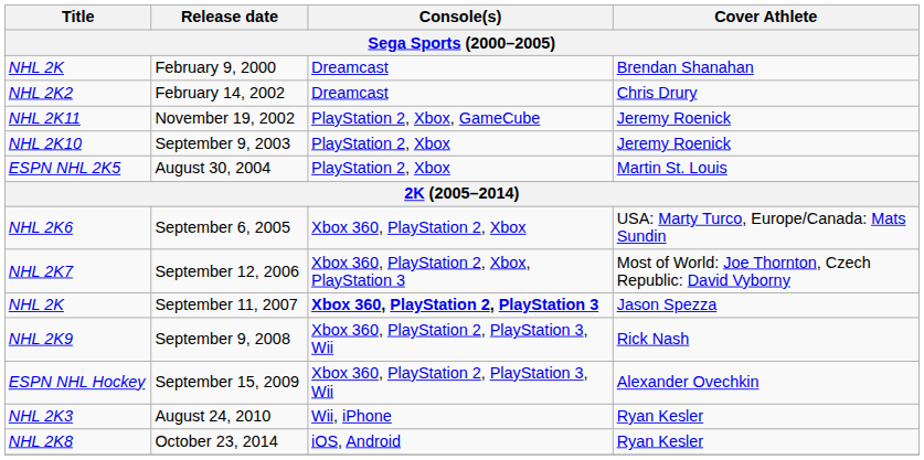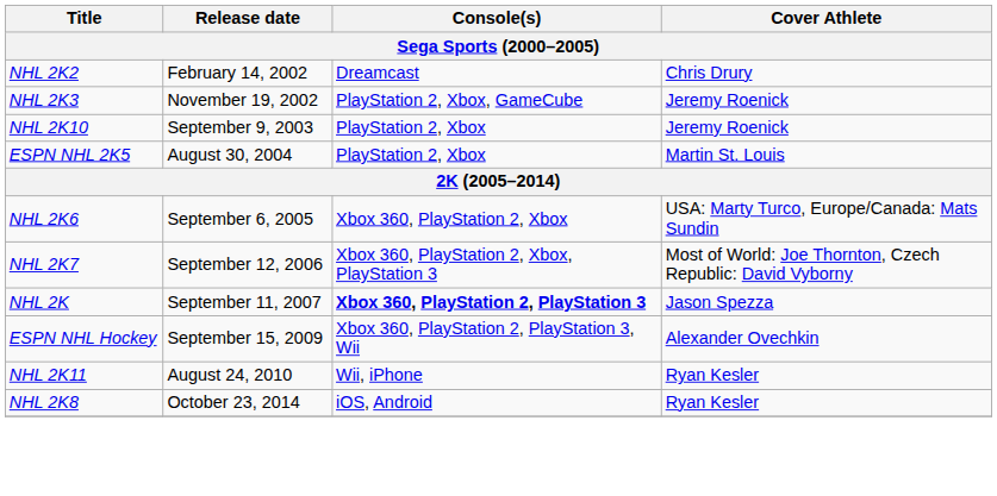 <table class="wikitable">
 <tr>
 <th width="140">Title</th>
 <th width="150">Release date</th>
 <th width="300">Console(s)</th>
 <th width="300">Cover Athlete</th>
 </tr>
 <tr>
 <th colspan=4><a href='#'>Sega Sports</a> (2000–2005)</th>
 </tr>
 <tr>
-<td><em><a href='#'>NHL 2K</a></em></td>
-<td>February 9, 2000</td>
-<td><a href='#'>Dreamcast</a></td>
-<td><a href='#'>Brendan Shanahan</a></td>
-</tr>
-<tr>
 <td><em><a href='#'>NHL 2K2</a></em></td>
 <td>February 14, 2002</td>
 <td><a href='#'>Dreamcast</a></td>
 <td><a href='#'>Chris Drury</a></td>
 </tr>
 <tr>
-<td><em><a href='#'>NHL 2K11</a></em></td>
+<td><em><a href='#'>NHL 2K3</a></em></td>
 <td>November 19, 2002</td>
 <td><a href='#'>PlayStation 2</a>, <a href='#'>Xbox</a>, <a href='#'>GameCube</a></td>
 <td><a href='#'>Jeremy Roenick</a></td>
 </tr>
 <tr>
 <td><em><a href='#'>NHL 2K10</a></em></td>
 <td>September 9, 2003</td>
 <td><a href='#'>PlayStation 2</a>, <a href='#'>Xbox</a></td>
 <td><a href='#'>Jeremy Roenick</a></td>
 </tr>
 <tr>
 <td><em><a href='#'>ESPN NHL 2K5</a></em></td>
 <td>August 30, 2004</td>
 <td><a href='#'>PlayStation 2</a>, <a href='#'>Xbox</a></td>
 <td><a href='#'>Martin St. Louis</a></td>
 </tr>
 <tr>
 <th colspan=4><a href='#'>2K</a> (2005–2014)</th>
 </tr>
 <tr>
 <td><em><a href='#'>NHL 2K6</a></em></td>
 <td>September 6, 2005</td>
 <td><a href='#'>Xbox 360</a>, <a href='#'>PlayStation 2</a>, <a href='#'>Xbox</a></td>
 <td>USA: <a href='#'>Marty Turco</a>, Europe/Canada: <a href='#'>Mats Sundin</a></td>
 </tr>
 <tr>
 <td><em><a href='#'>NHL 2K7</a></em></td>
 <td>September 12, 2006</td>
 <td><a href='#'>Xbox 360</a>, <a href='#'>PlayStation 2</a>, <a href='#'>Xbox</a>, <a href='#'>PlayStation 3</a></td>
 <td>Most of World: <a href='#'>Joe Thornton</a>, Czech Republic: <a href='#'>David Vyborny</a></td>
 </tr>
 <tr>
 <td><em><a href='#'>NHL 2K</a></em></td>
 <td>September 11, 2007</td>
 <td><strong><a href='#'>Xbox 360</a>, <a href='#'>PlayStation 2</a>, <a href='#'>PlayStation 3</a></strong></td>
 <td><a href='#'>Jason Spezza</a></td>
 </tr>
 <tr>
-<td><em><a href='#'>NHL 2K9</a></em></td>
-<td>September 9, 2008</td>
-<td><a href='#'>Xbox 360</a>, <a href='#'>PlayStation 2</a>, <a href='#'>PlayStation 3</a>, <a href='#'>Wii</a></td>
-<td><a href='#'>Rick Nash</a></td>
-</tr>
-<tr>
 <td><em><a href='#'>ESPN NHL Hockey</a></em></td>
 <td>September 15, 2009</td>
 <td><a href='#'>Xbox 360</a>, <a href='#'>PlayStation 2</a>, <a href='#'>PlayStation 3</a>, <a href='#'>Wii</a></td>
 <td><a href='#'>Alexander Ovechkin</a></td>
 </tr>
 <tr>
-<td><em><a href='#'>NHL 2K3</a></em></td>
+<td><em><a href='#'>NHL 2K11</a></em></td>
 <td>August 24, 2010</td>
 <td><a href='#'>Wii</a>, <a href='#'>iPhone</a></td>
 <td><a href='#'>Ryan Kesler</a></td>
 </tr>
 <tr>
 <td><em><a href='#'>NHL 2K8</a></em></td>
 <td>October 23, 2014</td>
 <td><a href='#'>iOS</a>, <a href='#'>Android</a></td>
 <td><a href='#'>Ryan Kesler</a></td>
 </tr>
 <tr>
 </tr>
 </table>
